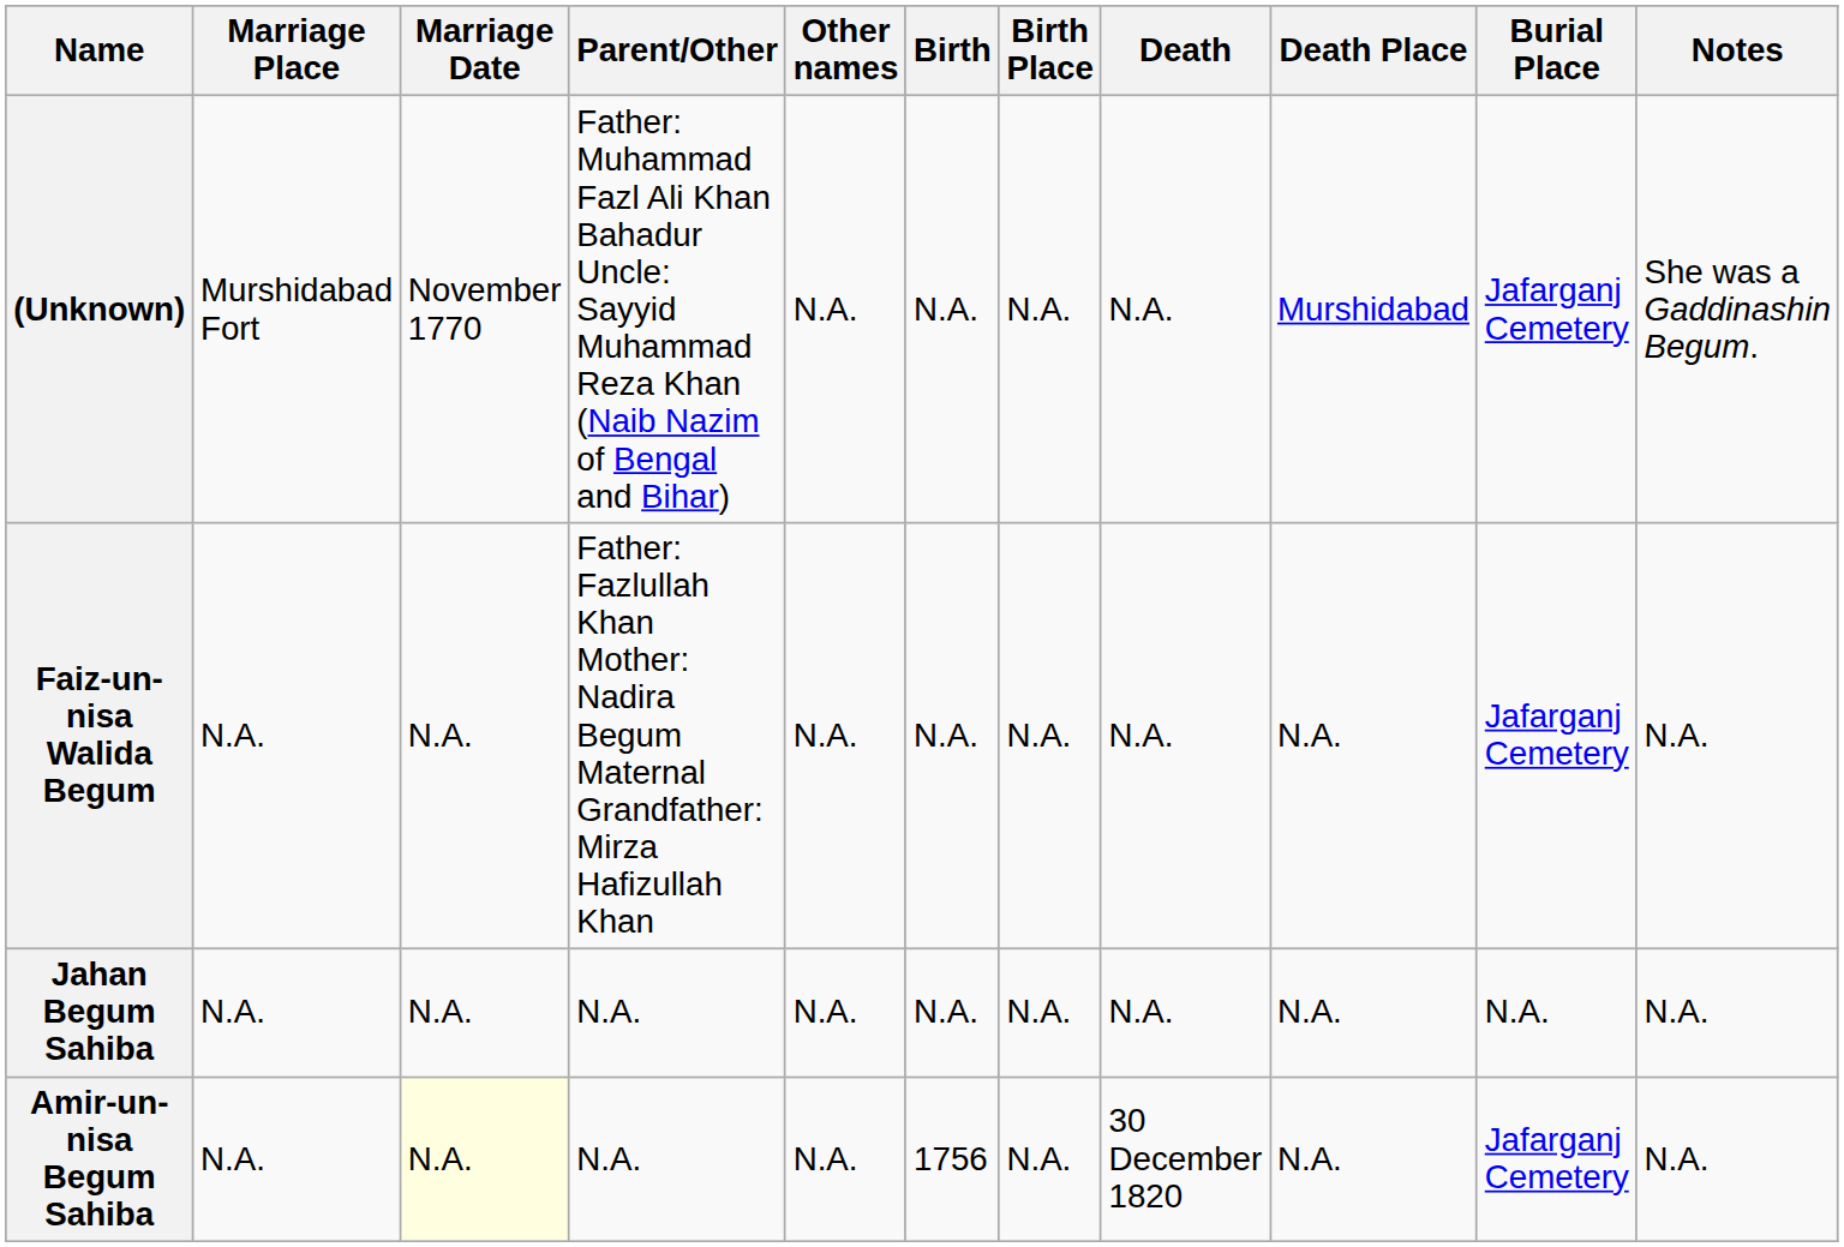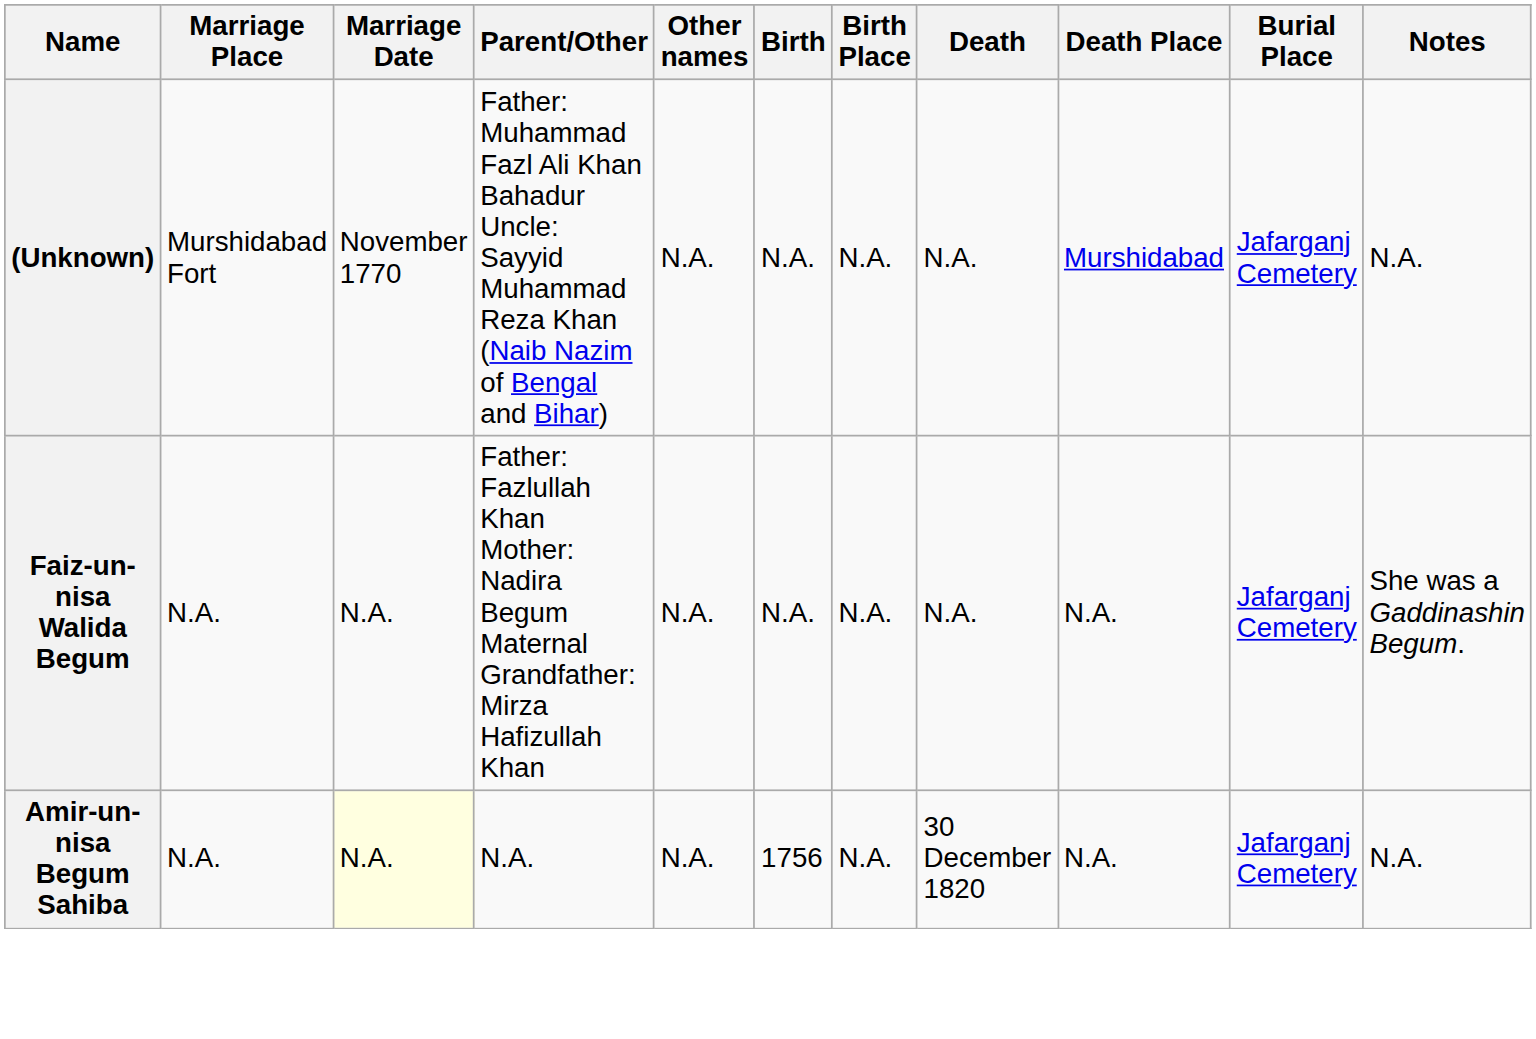 <table class="wikitable plainrowheaders">
 <tr>
 <th scope="col">Name</th>
 <th scope="col">Marriage Place</th>
 <th scope="col">Marriage Date</th>
 <th scope="col">Parent/Other</th>
 <th scope="col">Other names</th>
 <th scope="col">Birth</th>
 <th scope="col">Birth Place</th>
 <th scope="col">Death</th>
 <th scope="col">Death Place</th>
 <th scope="col">Burial Place</th>
 <th scope="col">Notes</th>
 </tr>
 <tr>
 <th scope="row">(Unknown)</th>
 <td>Murshidabad Fort</td>
 <td>November 1770</td>
 <td>Father: Muhammad Fazl Ali Khan Bahadur<br>Uncle: Sayyid Muhammad Reza Khan (<a href='#'>Naib Nazim</a> of <a href='#'>Bengal</a> and <a href='#'>Bihar</a>)</td>
 <td>N.A.</td>
 <td>N.A.</td>
 <td>N.A.</td>
 <td>N.A.</td>
 <td><a href='#'>Murshidabad</a></td>
 <td><a href='#'>Jafarganj Cemetery</a></td>
-<td>She was a <em>Gaddinashin Begum</em>.</td>
+<td>N.A.</td>
 </tr>
 <tr>
 <th scope="row">Faiz-un-nisa Walida Begum</th>
 <td>N.A.</td>
 <td>N.A.</td>
 <td>Father: Fazlullah Khan<br>Mother: Nadira Begum<br>Maternal Grandfather: Mirza Hafizullah Khan</td>
 <td>N.A.</td>
 <td>N.A.</td>
 <td>N.A.</td>
 <td>N.A.</td>
 <td>N.A.</td>
 <td><a href='#'>Jafarganj Cemetery</a></td>
-<td>N.A.</td>
-</tr>
-<tr>
-<th scope="row">Jahan Begum Sahiba</th>
-<td>N.A.</td>
-<td>N.A.</td>
-<td>N.A.</td>
-<td>N.A.</td>
-<td>N.A.</td>
-<td>N.A.</td>
-<td>N.A.</td>
-<td>N.A.</td>
-<td>N.A.</td>
-<td>N.A.</td>
+<td>She was a <em>Gaddinashin Begum</em>.</td>
 </tr>
 <tr>
 <th scope="row">Amir-un-nisa Begum Sahiba</th>
 <td>N.A.</td>
 <td style="background: lightyellow;">N.A.</td>
 <td>N.A.</td>
 <td>N.A.</td>
 <td>1756</td>
 <td>N.A.</td>
 <td>30 December 1820</td>
 <td>N.A.</td>
 <td><a href='#'>Jafarganj Cemetery</a></td>
 <td>N.A.</td>
 </tr>
 </table>
